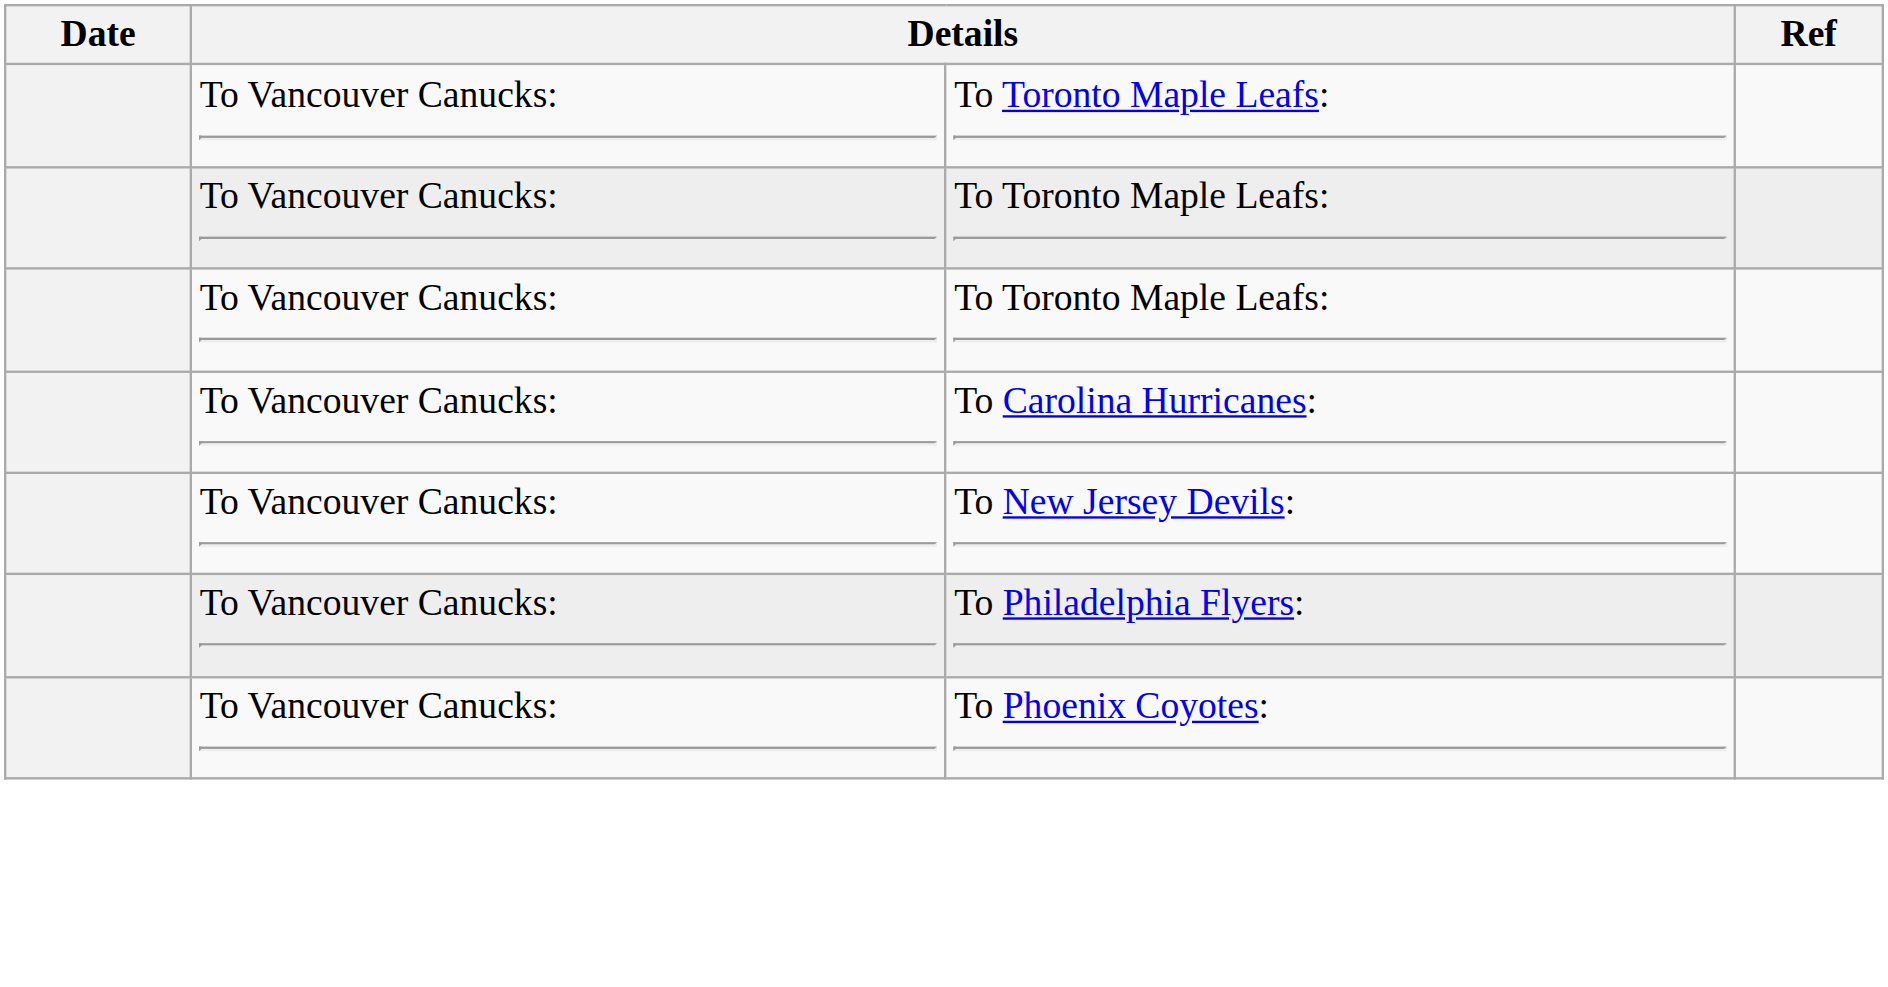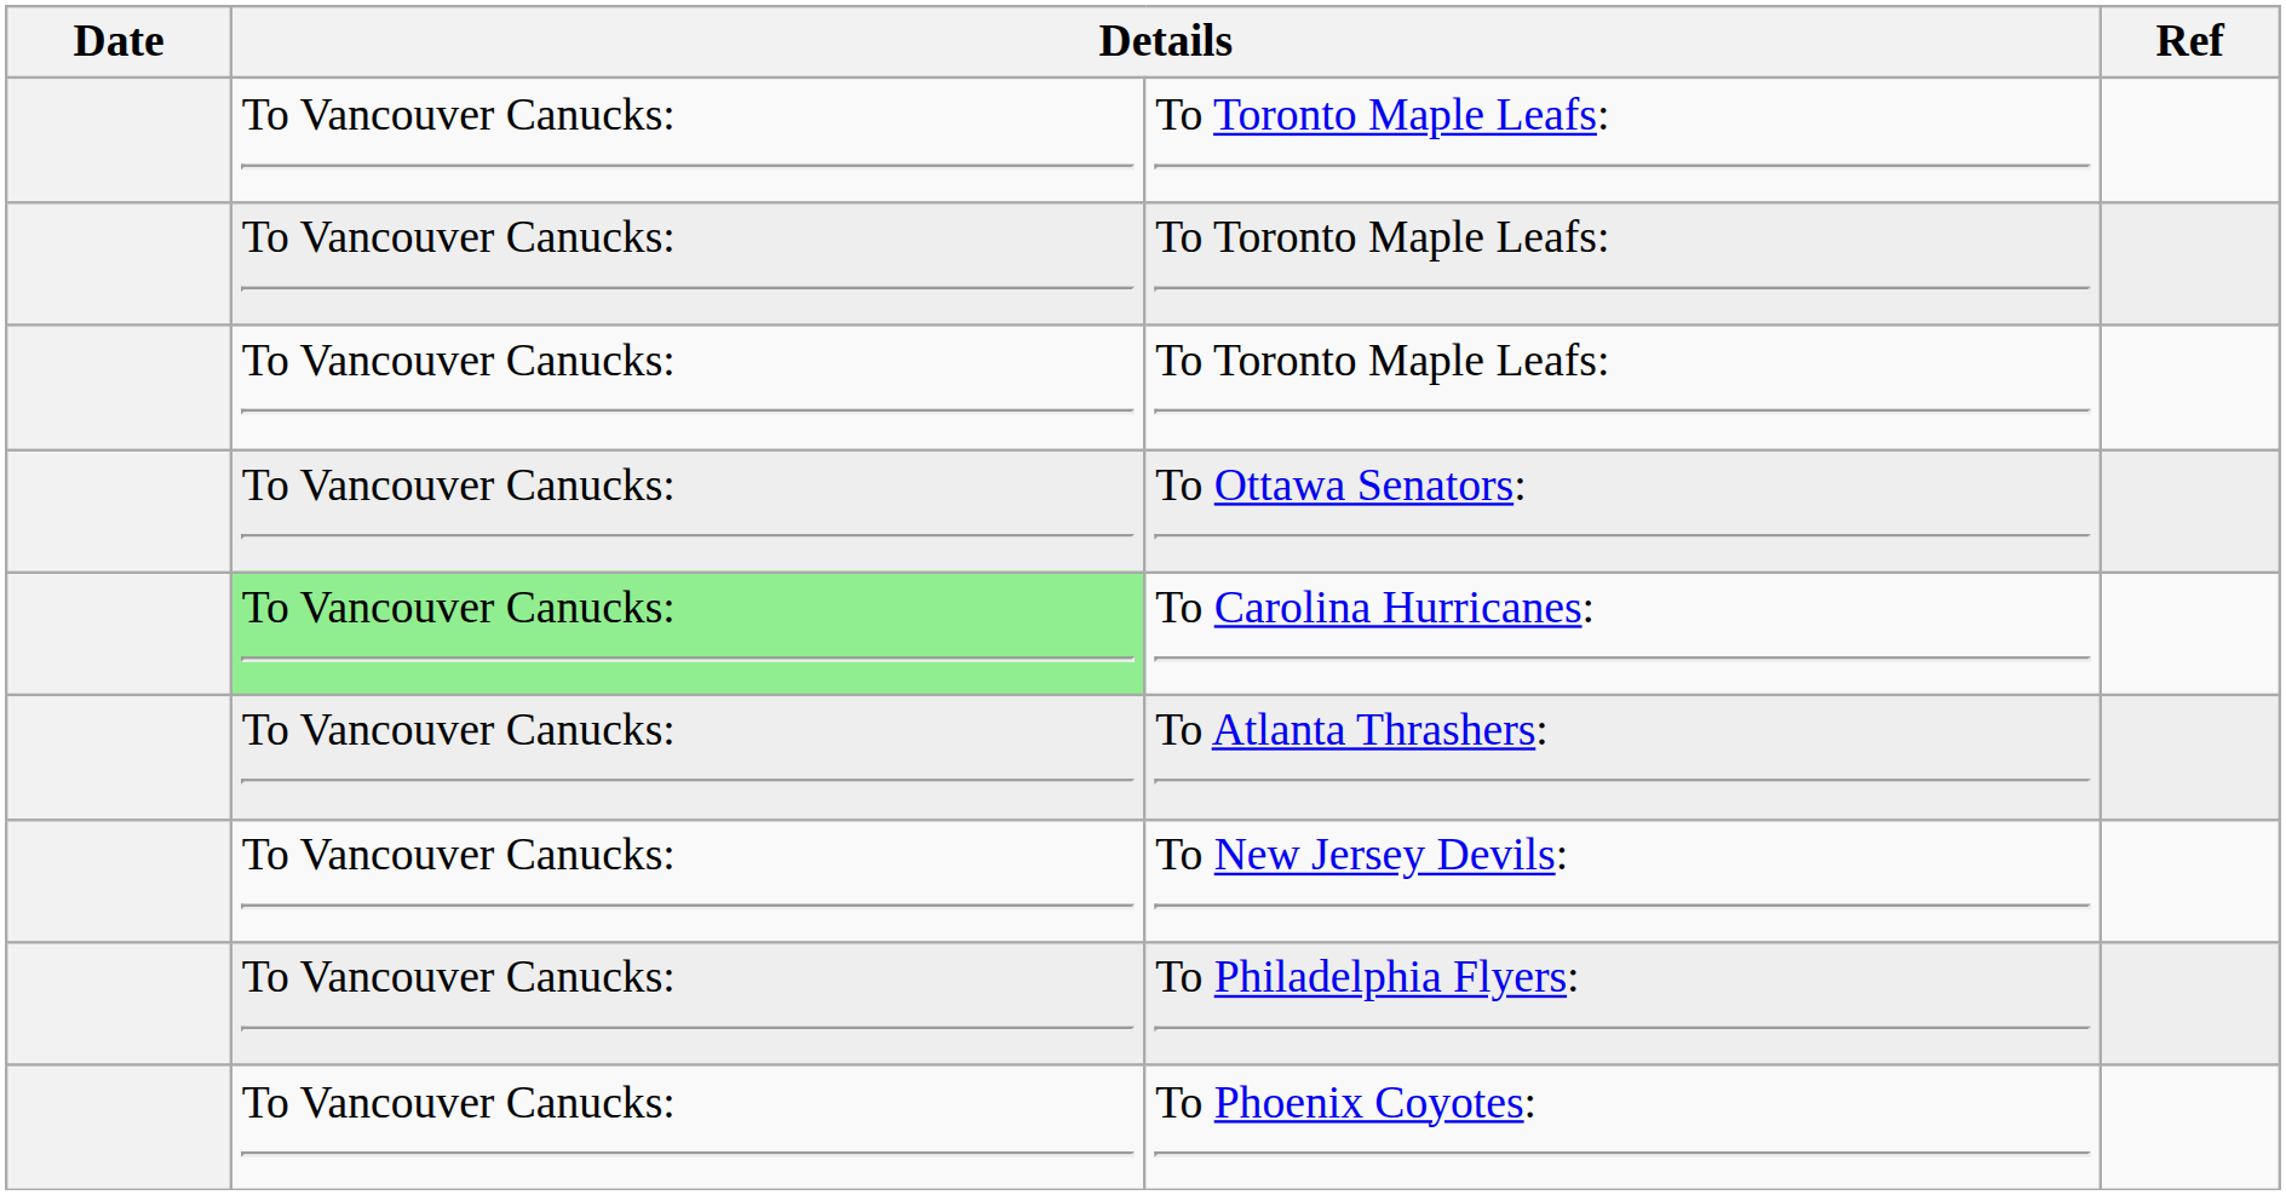 <table class="wikitable plainrowheaders" style="width: 50em;">
 <tr>
 <th scope="col">Date</th>
 <th scope="col" colspan="2">Details</th>
 <th scope="col">Ref</th>
 </tr>
 <tr>
 <th scope="row"></th>
 <td valign="top">To Vancouver Canucks:<hr></td>
 <td valign="top">To <a href='#'>Toronto Maple Leafs</a>:<hr></td>
 <td></td>
 </tr>
 <tr bgcolor="#eeeeee">
 <th scope="row"></th>
 <td valign="top">To Vancouver Canucks:<hr></td>
 <td valign="top">To Toronto Maple Leafs:<hr></td>
 <td></td>
 </tr>
 <tr>
 <th scope="row"></th>
 <td valign="top">To Vancouver Canucks:<hr></td>
 <td valign="top">To Toronto Maple Leafs:<hr></td>
 <td></td>
 </tr>
+<tr bgcolor="#eeeeee">
+<th scope="row"></th>
+<td valign="top">To Vancouver Canucks:<hr></td>
+<td valign="top">To <a href='#'>Ottawa Senators</a>:<hr></td>
+<td></td>
+</tr>
 <tr>
 <th scope="row"></th>
+<td valign="top" style="background: lightgreen;">To Vancouver Canucks:<hr></td>
+<td valign="top">To <a href='#'>Carolina Hurricanes</a>:<hr></td>
+<td></td>
+</tr>
+<tr bgcolor="#eeeeee">
+<th scope="row"></th>
 <td valign="top">To Vancouver Canucks:<hr></td>
-<td valign="top">To <a href='#'>Carolina Hurricanes</a>:<hr></td>
+<td valign="top">To <a href='#'>Atlanta Thrashers</a>:<hr></td>
 <td></td>
 </tr>
 <tr>
 <th scope="row"></th>
 <td valign="top">To Vancouver Canucks:<hr></td>
 <td valign="top">To <a href='#'>New Jersey Devils</a>:<hr></td>
 <td></td>
 </tr>
 <tr bgcolor="#eeeeee">
 <th scope="row"></th>
 <td valign="top">To Vancouver Canucks:<hr></td>
 <td valign="top">To <a href='#'>Philadelphia Flyers</a>:<hr></td>
 <td></td>
 </tr>
 <tr>
 <th scope="row"></th>
 <td valign="top">To Vancouver Canucks:<hr></td>
 <td valign="top">To <a href='#'>Phoenix Coyotes</a>:<hr></td>
 <td></td>
 </tr>
 </table>
